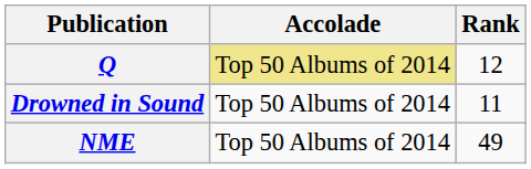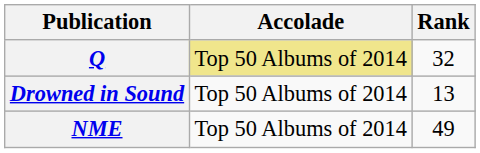 <table class="wikitable sortable plainrowheaders">
 <tr>
 <th scope="col">Publication</th>
 <th scope="col">Accolade</th>
 <th scope="col">Rank</th>
 </tr>
 <tr>
 <th scope="row"><em><a href='#'>Q</a></em></th>
 <td style="background: khaki;">Top 50 Albums of 2014</td>
-<td align="center">12</td>
+<td align="center">32</td>
 </tr>
 <tr>
 <th scope="row"><em><a href='#'>Drowned in Sound</a></em></th>
 <td>Top 50 Albums of 2014</td>
-<td align="center">11</td>
+<td align="center">13</td>
 </tr>
 <tr>
 <th scope="row"><em><a href='#'>NME</a></em></th>
 <td>Top 50 Albums of 2014</td>
 <td align="center">49</td>
 </tr>
 </table>
